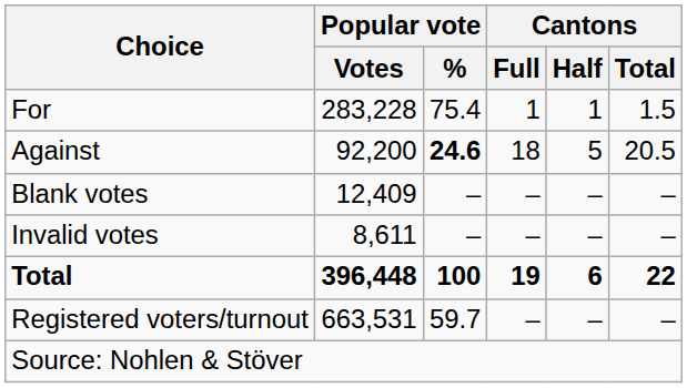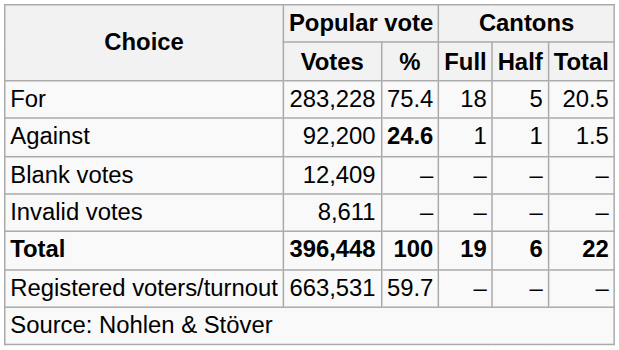 <table class=wikitable style=text-align:right>
 <tr>
 <th rowspan=2>Choice</th>
 <th colspan=2>Popular vote</th>
 <th colspan=3>Cantons</th>
 </tr>
 <tr>
 <th>Votes</th>
 <th>%</th>
 <th>Full</th>
 <th>Half</th>
 <th>Total</th>
 </tr>
 <tr>
 <td align=left>For</td>
 <td>283,228</td>
 <td>75.4</td>
-<td>1</td>
-<td>1</td>
-<td>1.5</td>
+<td>18</td>
+<td>5</td>
+<td>20.5</td>
 </tr>
 <tr>
 <td align=left>Against</td>
 <td>92,200</td>
 <td><strong>24.6</strong></td>
-<td>18</td>
-<td>5</td>
-<td>20.5</td>
+<td>1</td>
+<td>1</td>
+<td>1.5</td>
 </tr>
 <tr>
 <td align=left>Blank votes</td>
 <td>12,409</td>
 <td>–</td>
 <td>–</td>
 <td>–</td>
 <td>–</td>
 </tr>
 <tr>
 <td align=left>Invalid votes</td>
 <td>8,611</td>
 <td>–</td>
 <td>–</td>
 <td>–</td>
 <td>–</td>
 </tr>
 <tr>
 <td align=left><strong>Total</strong></td>
 <td><strong>396,448</strong></td>
 <td><strong>100</strong></td>
 <td><strong>19</strong></td>
 <td><strong>6</strong></td>
 <td><strong>22</strong></td>
 </tr>
 <tr>
 <td align=left>Registered voters/turnout</td>
 <td>663,531</td>
 <td>59.7</td>
 <td>–</td>
 <td>–</td>
 <td>–</td>
 </tr>
 <tr>
 <td align=left colspan=6>Source: Nohlen & Stöver</td>
 </tr>
 </table>
